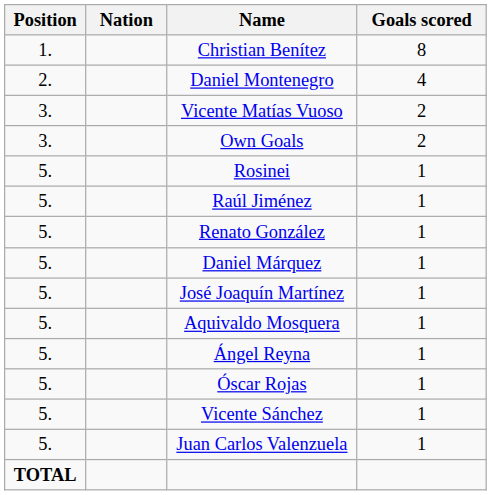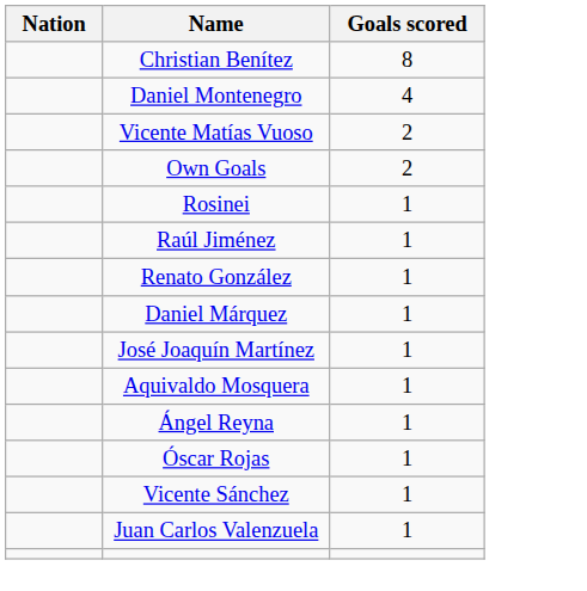 <table class="wikitable" style="font-size: 95%; text-align: center;">
 <tr>
-<th width=60>Position</th>
 <th width=60>Nation</th>
 <th width=150>Name</th>
 <th width=100>Goals scored</th>
 </tr>
 <tr>
-<td>1.</td>
 <td></td>
 <td><a href='#'>Christian Benítez</a></td>
 <td>8</td>
 </tr>
 <tr>
-<td>2.</td>
 <td></td>
 <td><a href='#'>Daniel Montenegro</a></td>
 <td>4</td>
 </tr>
 <tr>
-<td>3.</td>
 <td></td>
 <td><a href='#'>Vicente Matías Vuoso</a></td>
 <td>2</td>
 </tr>
 <tr>
-<td>3.</td>
 <td></td>
 <td><a href='#'>Own Goals</a></td>
 <td>2</td>
 </tr>
 <tr>
-<td>5.</td>
 <td></td>
 <td><a href='#'>Rosinei</a></td>
 <td>1</td>
 </tr>
 <tr>
-<td>5.</td>
 <td></td>
 <td><a href='#'>Raúl Jiménez</a></td>
 <td>1</td>
 </tr>
 <tr>
-<td>5.</td>
 <td></td>
 <td><a href='#'>Renato González</a></td>
 <td>1</td>
 </tr>
 <tr>
-<td>5.</td>
 <td></td>
 <td><a href='#'>Daniel Márquez</a></td>
 <td>1</td>
 </tr>
 <tr>
-<td>5.</td>
 <td></td>
 <td><a href='#'>José Joaquín Martínez</a></td>
 <td>1</td>
 </tr>
 <tr>
-<td>5.</td>
 <td></td>
 <td><a href='#'>Aquivaldo Mosquera</a></td>
 <td>1</td>
 </tr>
 <tr>
-<td>5.</td>
 <td></td>
 <td><a href='#'>Ángel Reyna</a></td>
 <td>1</td>
 </tr>
 <tr>
-<td>5.</td>
 <td></td>
 <td><a href='#'>Óscar Rojas</a></td>
 <td>1</td>
 </tr>
 <tr>
-<td>5.</td>
 <td></td>
 <td><a href='#'>Vicente Sánchez</a></td>
 <td>1</td>
 </tr>
 <tr>
-<td>5.</td>
 <td></td>
 <td><a href='#'>Juan Carlos Valenzuela</a></td>
 <td>1</td>
 </tr>
 <tr>
-<td><strong>TOTAL</strong></td>
 <td></td>
 <td></td>
 <td></td>
 </tr>
 </table>
